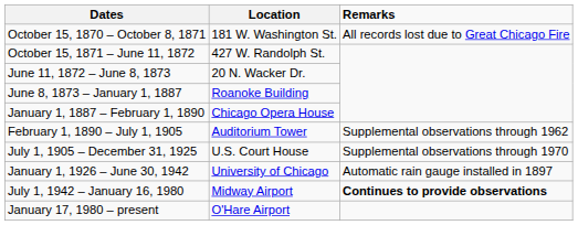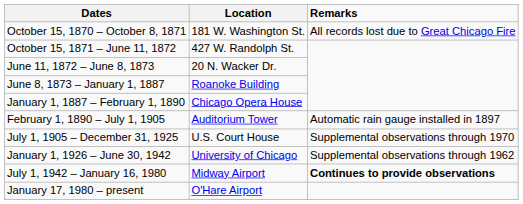 <table class="wikitable">
 <tr>
 <th>Dates</th>
 <th>Location</th>
 <td><strong>Remarks</strong></td>
 </tr>
 <tr>
 <td>October 15, 1870 – October 8, 1871</td>
 <td>181 W. Washington St.</td>
 <td>All records lost due to <a href='#'>Great Chicago Fire</a></td>
 </tr>
 <tr>
 <td>October 15, 1871 – June 11, 1872</td>
 <td>427 W. Randolph St.</td>
 </tr>
 <tr>
 <td>June 11, 1872 – June 8, 1873</td>
 <td>20 N. Wacker Dr.</td>
 </tr>
 <tr>
 <td>June 8, 1873 – January 1, 1887</td>
 <td><a href='#'>Roanoke Building</a></td>
 </tr>
 <tr>
 <td>January 1, 1887 – February 1, 1890</td>
 <td><a href='#'>Chicago Opera House</a></td>
 </tr>
 <tr>
 <td>February 1, 1890 – July 1, 1905</td>
 <td><a href='#'>Auditorium Tower</a></td>
-<td>Supplemental observations through 1962</td>
+<td>Automatic rain gauge installed in 1897</td>
 </tr>
 <tr>
 <td>July 1, 1905 – December 31, 1925</td>
 <td>U.S. Court House</td>
 <td>Supplemental observations through 1970</td>
 </tr>
 <tr>
 <td>January 1, 1926 – June 30, 1942</td>
 <td><a href='#'>University of Chicago</a></td>
-<td>Automatic rain gauge installed in 1897</td>
+<td>Supplemental observations through 1962</td>
 </tr>
 <tr>
 <td>July 1, 1942 – January 16, 1980</td>
 <td><a href='#'>Midway Airport</a></td>
 <td><strong>Continues to provide observations</strong></td>
 </tr>
 <tr>
 <td>January 17, 1980 – present</td>
 <td><a href='#'>O'Hare Airport</a></td>
 </tr>
 </table>
